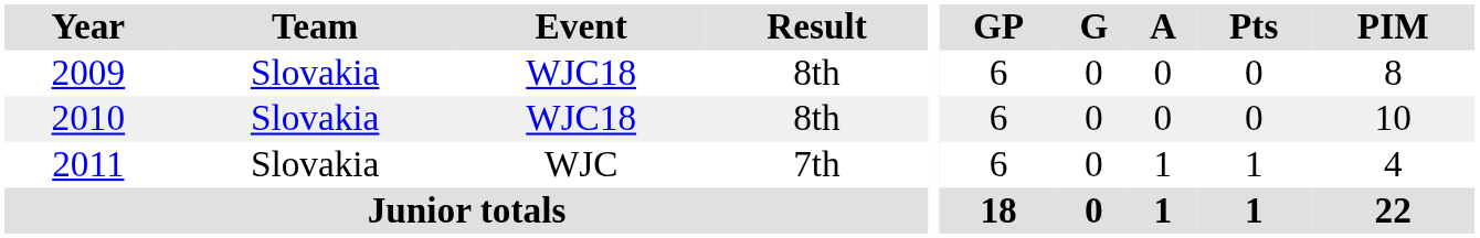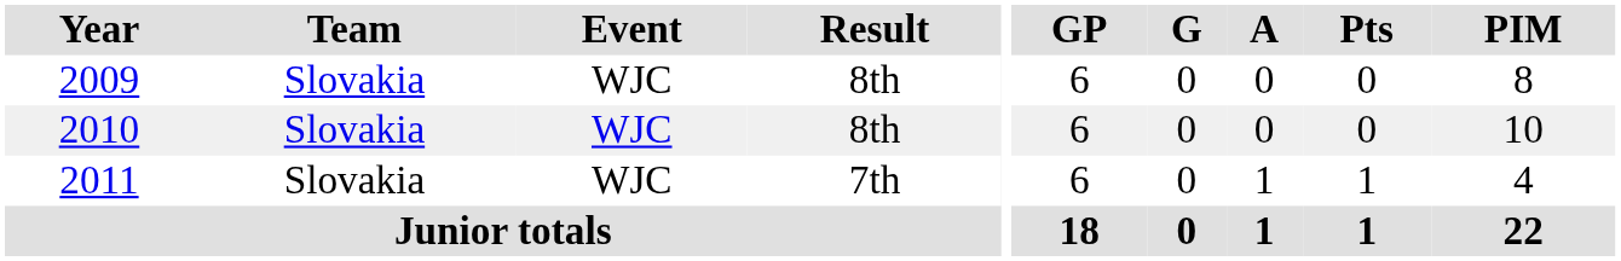 <table border="0" cellpadding="1" cellspacing="0" ID="Table3" style="text-align:center; width:40em">
 <tr ALIGN="center" bgcolor="#e0e0e0">
 <th>Year</th>
 <th>Team</th>
 <th>Event</th>
 <th>Result</th>
 <th rowspan="99" bgcolor="#ffffff"></th>
 <th>GP</th>
 <th>G</th>
 <th>A</th>
 <th>Pts</th>
 <th>PIM</th>
 </tr>
 <tr>
 <td><a href='#'>2009</a></td>
 <td><a href='#'>Slovakia</a></td>
-<td><a href='#'>WJC18</a></td>
+<td>WJC</td>
 <td>8th</td>
 <td>6</td>
 <td>0</td>
 <td>0</td>
 <td>0</td>
 <td>8</td>
 </tr>
 <tr bgcolor="#f0f0f0">
 <td><a href='#'>2010</a></td>
 <td><a href='#'>Slovakia</a></td>
-<td><a href='#'>WJC18</a></td>
+<td><a href='#'>WJC</a></td>
 <td>8th</td>
 <td>6</td>
 <td>0</td>
 <td>0</td>
 <td>0</td>
 <td>10</td>
 </tr>
 <tr>
 <td><a href='#'>2011</a></td>
 <td>Slovakia</td>
 <td>WJC</td>
 <td>7th</td>
 <td>6</td>
 <td>0</td>
 <td>1</td>
 <td>1</td>
 <td>4</td>
 </tr>
 <tr bgcolor="#e0e0e0">
 <th colspan="4">Junior totals</th>
 <th>18</th>
 <th>0</th>
 <th>1</th>
 <th>1</th>
 <th>22</th>
 </tr>
 </table>
